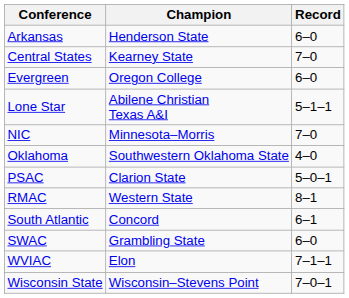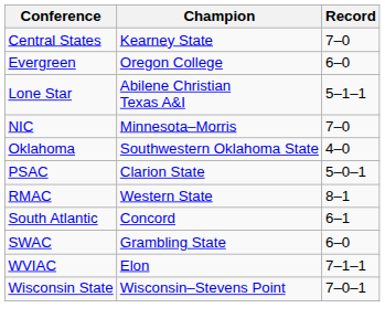 <table class="wikitable">
 <tr>
 <th>Conference</th>
 <th>Champion</th>
 <th>Record</th>
-</tr>
-<tr>
-<td><a href='#'>Arkansas</a></td>
-<td><a href='#'>Henderson State</a></td>
-<td>6–0</td>
 </tr>
 <tr>
 <td><a href='#'>Central States</a></td>
 <td><a href='#'>Kearney State</a></td>
 <td>7–0</td>
 </tr>
 <tr>
 <td><a href='#'>Evergreen</a></td>
 <td><a href='#'>Oregon College</a></td>
 <td>6–0</td>
 </tr>
 <tr>
 <td><a href='#'>Lone Star</a></td>
 <td><a href='#'>Abilene Christian</a><br><a href='#'>Texas A&I</a></td>
 <td>5–1–1</td>
 </tr>
 <tr>
 <td><a href='#'>NIC</a></td>
 <td><a href='#'>Minnesota–Morris</a></td>
 <td>7–0</td>
 </tr>
 <tr>
 <td><a href='#'>Oklahoma</a></td>
 <td><a href='#'>Southwestern Oklahoma State</a></td>
 <td>4–0</td>
 </tr>
 <tr>
 <td><a href='#'>PSAC</a></td>
 <td><a href='#'>Clarion State</a></td>
 <td>5–0–1</td>
 </tr>
 <tr>
 <td><a href='#'>RMAC</a></td>
 <td><a href='#'>Western State</a></td>
 <td>8–1</td>
 </tr>
 <tr>
 <td><a href='#'>South Atlantic</a></td>
 <td><a href='#'>Concord</a></td>
 <td>6–1</td>
 </tr>
 <tr>
 <td><a href='#'>SWAC</a></td>
 <td><a href='#'>Grambling State</a></td>
 <td>6–0</td>
 </tr>
 <tr>
 <td><a href='#'>WVIAC</a></td>
 <td><a href='#'>Elon</a></td>
 <td>7–1–1</td>
 </tr>
 <tr>
 <td><a href='#'>Wisconsin State</a></td>
 <td><a href='#'>Wisconsin–Stevens Point</a></td>
 <td>7–0–1</td>
 </tr>
 </table>
